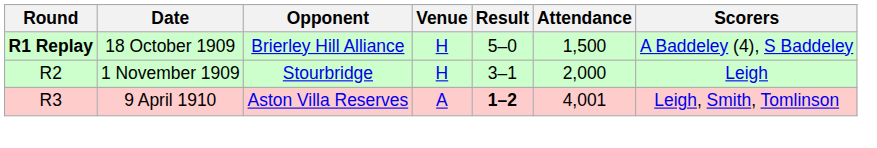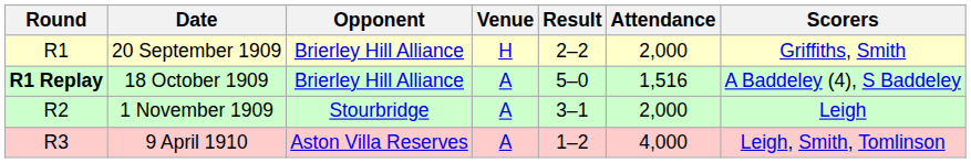 <table class="wikitable" style="font-size:100%; text-align:center">
 <tr>
 <th>Round</th>
 <th>Date</th>
 <th>Opponent</th>
 <th>Venue</th>
 <th>Result</th>
 <th>Attendance</th>
 <th>Scorers</th>
 </tr>
+<tr style="background-color: #FFFFCC;">
+<td>R1</td>
+<td>20 September 1909</td>
+<td><a href='#'>Brierley Hill Alliance</a></td>
+<td><a href='#'>H</a></td>
+<td>2–2</td>
+<td>2,000</td>
+<td><a href='#'>Griffiths</a>, <a href='#'>Smith</a></td>
+</tr>
 <tr style="background-color: #CCFFCC;">
 <td><strong>R1 Replay</strong></td>
 <td>18 October 1909</td>
 <td><a href='#'>Brierley Hill Alliance</a></td>
-<td><a href='#'>H</a></td>
+<td><a href='#'>A</a></td>
 <td>5–0</td>
-<td>1,500</td>
+<td>1,516</td>
 <td><a href='#'>A Baddeley</a> (4), <a href='#'>S Baddeley</a></td>
 </tr>
 <tr style="background-color: #CCFFCC;">
 <td>R2</td>
 <td>1 November 1909</td>
 <td><a href='#'>Stourbridge</a></td>
-<td><a href='#'>H</a></td>
+<td><a href='#'>A</a></td>
 <td>3–1</td>
 <td>2,000</td>
 <td><a href='#'>Leigh</a></td>
 </tr>
 <tr style="background-color: #FFCCCC;">
 <td>R3</td>
 <td>9 April 1910</td>
 <td><a href='#'>Aston Villa Reserves</a></td>
 <td><a href='#'>A</a></td>
-<td><strong>1–2</strong></td>
-<td>4,001</td>
+<td>1–2</td>
+<td>4,000</td>
 <td><a href='#'>Leigh</a>, <a href='#'>Smith</a>, <a href='#'>Tomlinson</a></td>
 </tr>
 </table>
